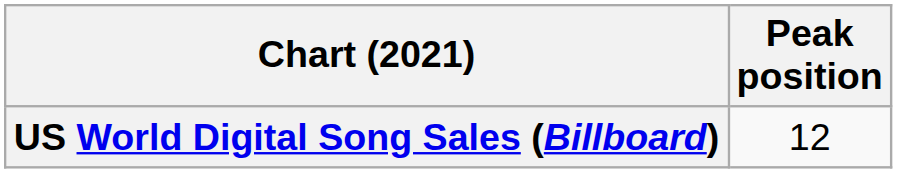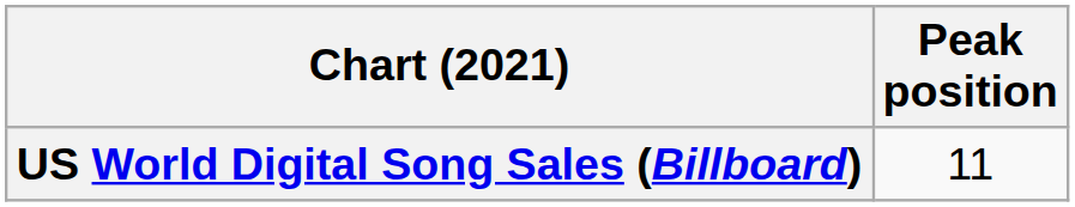 <table class="wikitable plainrowheaders" style="text-align:center">
 <tr>
 <th scope="col">Chart (2021)</th>
 <th scope="col">Peak<br>position</th>
 </tr>
 <tr>
 <th scope="row">US <a href='#'>World Digital Song Sales</a> (<em><a href='#'>Billboard</a></em>)</th>
-<td>12</td>
+<td>11</td>
 </tr>
 </table>
